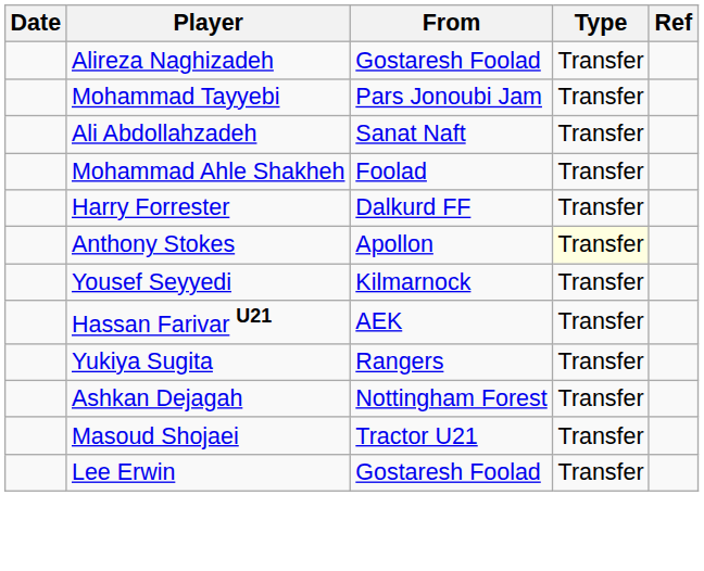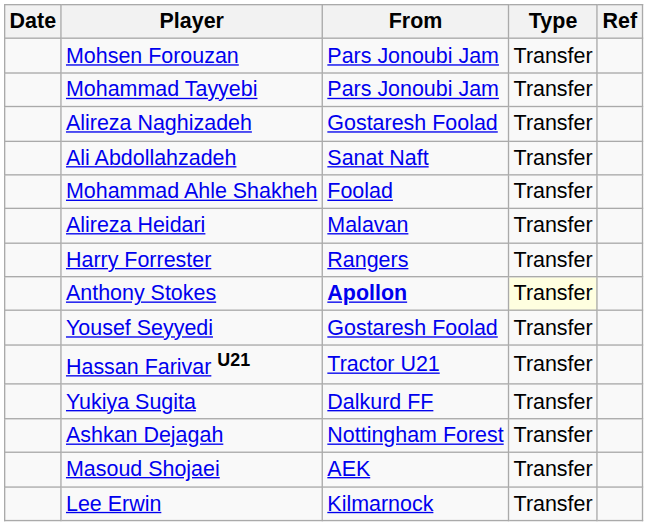 <table class="wikitable">
 <tr>
 <th><strong>Date</strong></th>
 <th><strong>Player</strong></th>
 <th><strong>From</strong></th>
 <th><strong>Type</strong></th>
 <th><strong>Ref</strong></th>
 </tr>
 <tr>
 <td></td>
-<td> <a href='#'>Alireza Naghizadeh</a></td>
-<td> <a href='#'>Gostaresh Foolad</a></td>
+<td> <a href='#'>Mohsen Forouzan</a></td>
+<td> <a href='#'>Pars Jonoubi Jam</a></td>
 <td>Transfer</td>
 <td></td>
 </tr>
 <tr>
 <td></td>
 <td> <a href='#'>Mohammad Tayyebi</a></td>
 <td> <a href='#'>Pars Jonoubi Jam</a></td>
+<td>Transfer</td>
+<td></td>
+</tr>
+<tr>
+<td></td>
+<td> <a href='#'>Alireza Naghizadeh</a></td>
+<td> <a href='#'>Gostaresh Foolad</a></td>
 <td>Transfer</td>
 <td></td>
 </tr>
 <tr>
 <td></td>
 <td> <a href='#'>Ali Abdollahzadeh</a></td>
 <td> <a href='#'>Sanat Naft</a></td>
 <td>Transfer</td>
 <td></td>
 </tr>
 <tr>
 <td></td>
 <td> <a href='#'>Mohammad Ahle Shakheh</a></td>
 <td> <a href='#'>Foolad</a></td>
 <td>Transfer</td>
 <td></td>
 </tr>
 <tr>
 <td></td>
+<td> <a href='#'>Alireza Heidari</a></td>
+<td> <a href='#'>Malavan</a></td>
+<td>Transfer</td>
+<td></td>
+</tr>
+<tr>
+<td></td>
 <td> <a href='#'>Harry Forrester</a></td>
-<td> <a href='#'>Dalkurd FF</a></td>
+<td> <a href='#'>Rangers</a></td>
 <td>Transfer</td>
 <td></td>
 </tr>
 <tr>
 <td></td>
 <td> <a href='#'>Anthony Stokes</a></td>
-<td> <a href='#'>Apollon</a></td>
+<td><strong> <a href='#'>Apollon</a></strong></td>
 <td style="background: lightyellow;">Transfer</td>
 <td></td>
 </tr>
 <tr>
 <td></td>
 <td> <a href='#'>Yousef Seyyedi</a></td>
-<td> <a href='#'>Kilmarnock</a></td>
+<td> <a href='#'>Gostaresh Foolad</a></td>
 <td>Transfer</td>
 <td></td>
 </tr>
 <tr>
 <td></td>
 <td> <a href='#'>Hassan Farivar</a> <sup><strong>U21</strong></sup></td>
-<td> <a href='#'>AEK</a></td>
+<td> <a href='#'>Tractor U21</a></td>
 <td>Transfer</td>
 <td></td>
 </tr>
 <tr>
 <td></td>
 <td> <a href='#'>Yukiya Sugita</a></td>
-<td> <a href='#'>Rangers</a></td>
+<td> <a href='#'>Dalkurd FF</a></td>
 <td>Transfer</td>
 <td></td>
 </tr>
 <tr>
 <td></td>
 <td> <a href='#'>Ashkan Dejagah</a></td>
 <td> <a href='#'>Nottingham Forest</a></td>
 <td>Transfer</td>
 <td></td>
 </tr>
 <tr>
 <td></td>
 <td> <a href='#'>Masoud Shojaei</a></td>
-<td> <a href='#'>Tractor U21</a></td>
+<td> <a href='#'>AEK</a></td>
 <td>Transfer</td>
 <td></td>
 </tr>
 <tr>
 <td></td>
 <td> <a href='#'>Lee Erwin</a></td>
-<td> <a href='#'>Gostaresh Foolad</a></td>
+<td> <a href='#'>Kilmarnock</a></td>
 <td>Transfer</td>
 <td></td>
 </tr>
 </table>
